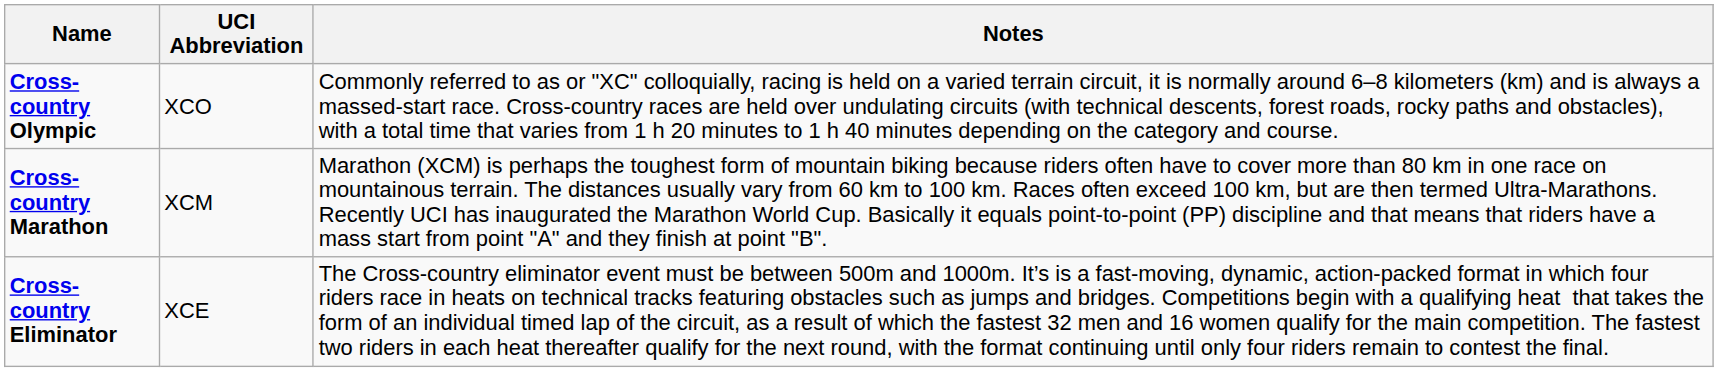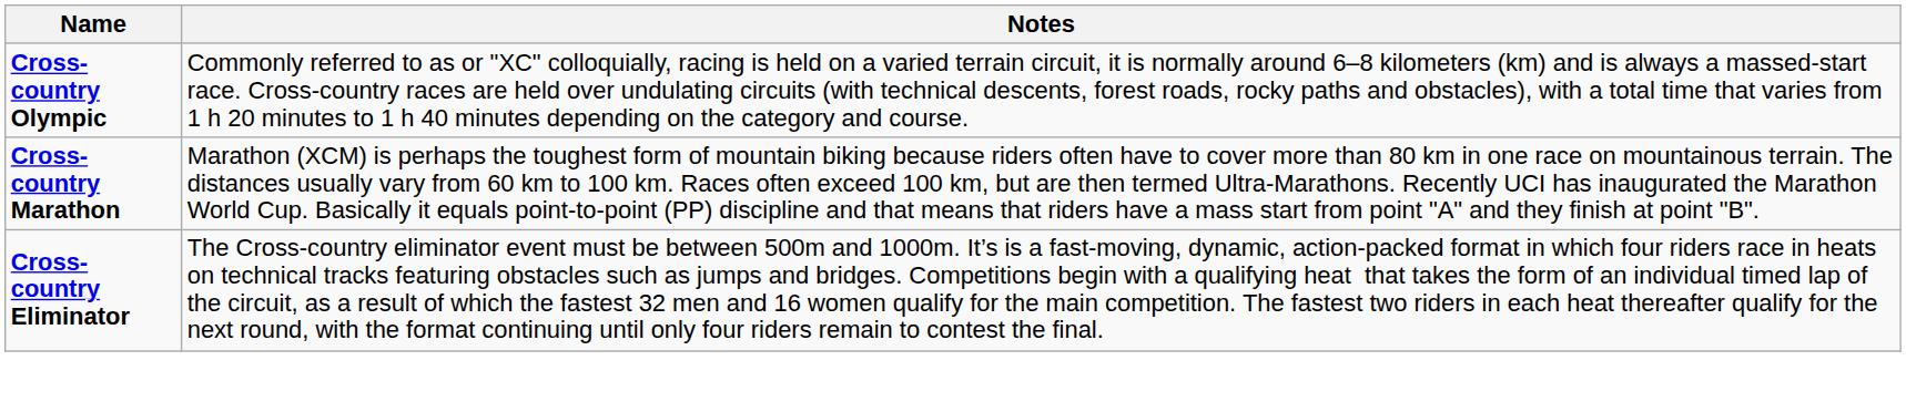 <table class="wikitable">
 <tr>
 <th>Name</th>
-<th>UCI Abbreviation</th>
 <th>Notes</th>
 </tr>
 <tr>
 <td><strong><a href='#'>Cross-country</a> Olympic</strong></td>
-<td>XCO</td>
 <td>Commonly referred to as or "XC" colloquially, racing is held on a varied terrain circuit, it is normally around 6–8 kilometers (km) and is always a massed-start race. Cross-country races are held over undulating circuits (with technical descents, forest roads, rocky paths and obstacles), with a total time that varies from 1 h 20 minutes to 1 h 40 minutes depending on the category and course.</td>
 </tr>
 <tr>
 <td><strong><a href='#'>Cross-country</a> Marathon</strong></td>
-<td>XCM</td>
 <td>Marathon (XCM) is perhaps the toughest form of mountain biking because riders often have to cover more than 80 km in one race on mountainous terrain. The distances usually vary from 60 km to 100 km.  Races often exceed 100 km, but are then termed Ultra-Marathons.  Recently UCI has inaugurated the Marathon World Cup. Basically it equals point-to-point (PP) discipline and that means that riders have a mass start from point "A" and they finish at point "B".</td>
 </tr>
 <tr>
 <td><strong><a href='#'>Cross-country</a> Eliminator</strong></td>
-<td>XCE</td>
 <td>The Cross-country eliminator event must be between 500m and 1000m. It’s is a fast-moving, dynamic, action-packed format in which four riders race in heats on technical tracks featuring obstacles such as jumps and bridges. Competitions begin with a qualifying heat  that takes the form of an individual timed lap of the circuit, as a result of which the fastest 32 men and 16 women qualify for the main competition. The fastest two riders in each heat thereafter qualify for the next round, with the format continuing until only four riders remain to contest the final.</td>
 </tr>
 </table>
